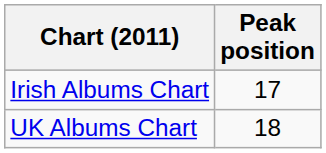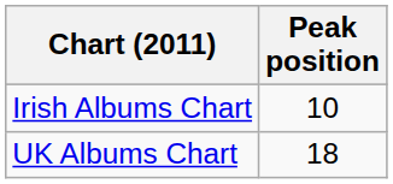 <table class="wikitable sortable">
 <tr>
 <th>Chart (2011)</th>
 <th>Peak<br>position</th>
 </tr>
 <tr>
 <td><a href='#'>Irish Albums Chart</a></td>
-<td style="text-align:center;">17</td>
+<td style="text-align:center;">10</td>
 </tr>
 <tr>
 <td><a href='#'>UK Albums Chart</a></td>
 <td style="text-align:center;">18</td>
 </tr>
 </table>
